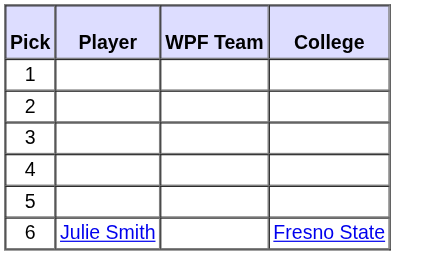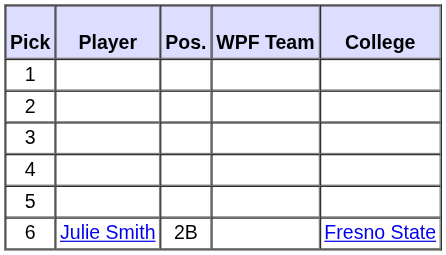 <table style="text-align: center" border="1" cellpadding="3" cellspacing="0">
 <tr>
 <th style="background:#ddf;"><br>Pick</th>
 <th style="background:#ddf;"><br>Player</th>
+<th style="background:#ddf;"><br>Pos.</th>
 <th style="background:#ddf;"><br>WPF Team</th>
 <th style="background:#ddf;"><br>College</th>
 </tr>
 <tr>
 <td>1</td>
+<td></td>
 <td></td>
 <td></td>
 <td></td>
 </tr>
 <tr>
 <td>2</td>
 <td></td>
 <td></td>
 <td></td>
+<td></td>
 </tr>
 <tr>
 <td>3</td>
+<td></td>
 <td></td>
 <td></td>
 <td></td>
 </tr>
 <tr>
 <td>4</td>
 <td></td>
 <td></td>
 <td></td>
+<td></td>
 </tr>
 <tr>
 <td>5</td>
+<td></td>
 <td></td>
 <td></td>
 <td></td>
 </tr>
 <tr>
 <td>6</td>
 <td><a href='#'>Julie Smith</a></td>
+<td>2B</td>
 <td></td>
 <td><a href='#'>Fresno State</a></td>
 </tr>
 </table>
